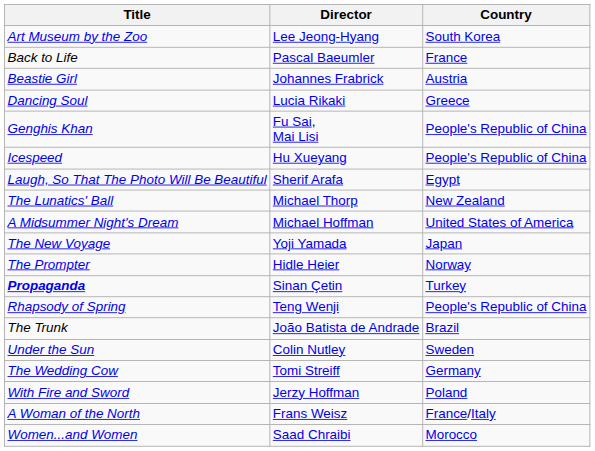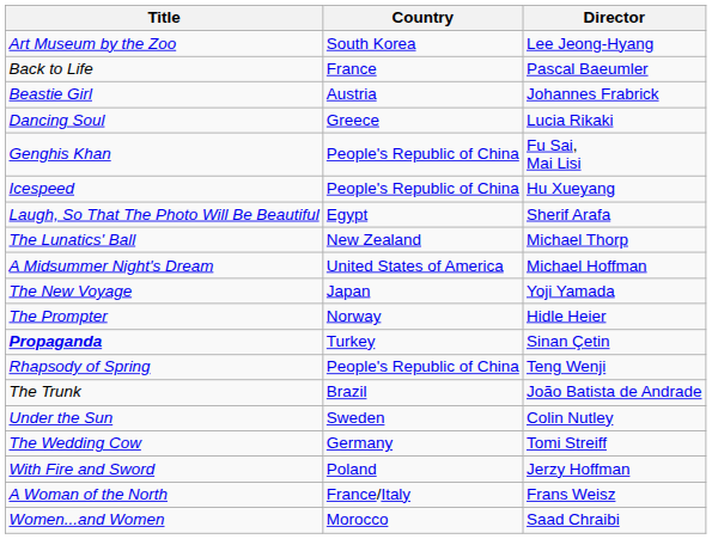 <table class="wikitable">
 <tr>
 <th>Title</th>
+<th>Country</th>
 <th>Director</th>
-<th>Country</th>
 </tr>
 <tr>
 <td><em><a href='#'>Art Museum by the Zoo</a></em></td>
+<td><a href='#'>South Korea</a></td>
 <td><a href='#'>Lee Jeong-Hyang</a></td>
-<td><a href='#'>South Korea</a></td>
 </tr>
 <tr>
 <td><em>Back to Life</em></td>
+<td><a href='#'>France</a></td>
 <td><a href='#'>Pascal Baeumler</a></td>
-<td><a href='#'>France</a></td>
 </tr>
 <tr>
 <td><em><a href='#'>Beastie Girl</a></em></td>
+<td><a href='#'>Austria</a></td>
 <td><a href='#'>Johannes Frabrick</a></td>
-<td><a href='#'>Austria</a></td>
 </tr>
 <tr>
 <td><em><a href='#'>Dancing Soul</a></em></td>
+<td><a href='#'>Greece</a></td>
 <td><a href='#'>Lucia Rikaki</a></td>
-<td><a href='#'>Greece</a></td>
 </tr>
 <tr>
 <td><em><a href='#'>Genghis Khan</a></em></td>
+<td><a href='#'>People's Republic of China</a></td>
 <td><a href='#'>Fu Sai</a>,<br><a href='#'>Mai Lisi</a></td>
-<td><a href='#'>People's Republic of China</a></td>
 </tr>
 <tr>
 <td><em><a href='#'>Icespeed</a></em></td>
+<td><a href='#'>People's Republic of China</a></td>
 <td><a href='#'>Hu Xueyang</a></td>
-<td><a href='#'>People's Republic of China</a></td>
 </tr>
 <tr>
 <td><em><a href='#'>Laugh, So That The Photo Will Be Beautiful</a></em></td>
+<td><a href='#'>Egypt</a></td>
 <td><a href='#'>Sherif Arafa</a></td>
-<td><a href='#'>Egypt</a></td>
 </tr>
 <tr>
 <td><em><a href='#'>The Lunatics' Ball</a></em></td>
+<td><a href='#'>New Zealand</a></td>
 <td><a href='#'>Michael Thorp</a></td>
-<td><a href='#'>New Zealand</a></td>
 </tr>
 <tr>
 <td><em><a href='#'>A Midsummer Night's Dream</a></em></td>
+<td><a href='#'>United States of America</a></td>
 <td><a href='#'>Michael Hoffman</a></td>
-<td><a href='#'>United States of America</a></td>
 </tr>
 <tr>
 <td><em><a href='#'>The New Voyage</a></em></td>
+<td><a href='#'>Japan</a></td>
 <td><a href='#'>Yoji Yamada</a></td>
-<td><a href='#'>Japan</a></td>
 </tr>
 <tr>
 <td><em><a href='#'>The Prompter</a></em></td>
+<td><a href='#'>Norway</a></td>
 <td><a href='#'>Hidle Heier</a></td>
-<td><a href='#'>Norway</a></td>
 </tr>
 <tr>
 <td><strong><em><a href='#'>Propaganda</a></em></strong></td>
+<td><a href='#'>Turkey</a></td>
 <td><a href='#'>Sinan Çetin</a></td>
-<td><a href='#'>Turkey</a></td>
 </tr>
 <tr>
 <td><em><a href='#'>Rhapsody of Spring</a></em></td>
+<td><a href='#'>People's Republic of China</a></td>
 <td><a href='#'>Teng Wenji</a></td>
-<td><a href='#'>People's Republic of China</a></td>
 </tr>
 <tr>
 <td><em>The Trunk</em></td>
+<td><a href='#'>Brazil</a></td>
 <td><a href='#'>João Batista de Andrade</a></td>
-<td><a href='#'>Brazil</a></td>
 </tr>
 <tr>
 <td><em><a href='#'>Under the Sun</a></em></td>
+<td><a href='#'>Sweden</a></td>
 <td><a href='#'>Colin Nutley</a></td>
-<td><a href='#'>Sweden</a></td>
 </tr>
 <tr>
 <td><em><a href='#'>The Wedding Cow</a></em></td>
+<td><a href='#'>Germany</a></td>
 <td><a href='#'>Tomi Streiff</a></td>
-<td><a href='#'>Germany</a></td>
 </tr>
 <tr>
 <td><em><a href='#'>With Fire and Sword</a></em></td>
+<td><a href='#'>Poland</a></td>
 <td><a href='#'>Jerzy Hoffman</a></td>
-<td><a href='#'>Poland</a></td>
 </tr>
 <tr>
 <td><em><a href='#'>A Woman of the North</a></em></td>
+<td><a href='#'>France</a>/<a href='#'>Italy</a></td>
 <td><a href='#'>Frans Weisz</a></td>
-<td><a href='#'>France</a>/<a href='#'>Italy</a></td>
 </tr>
 <tr>
 <td><em><a href='#'>Women...and Women</a></em></td>
+<td><a href='#'>Morocco</a></td>
 <td><a href='#'>Saad Chraibi</a></td>
-<td><a href='#'>Morocco</a></td>
 </tr>
 </table>
